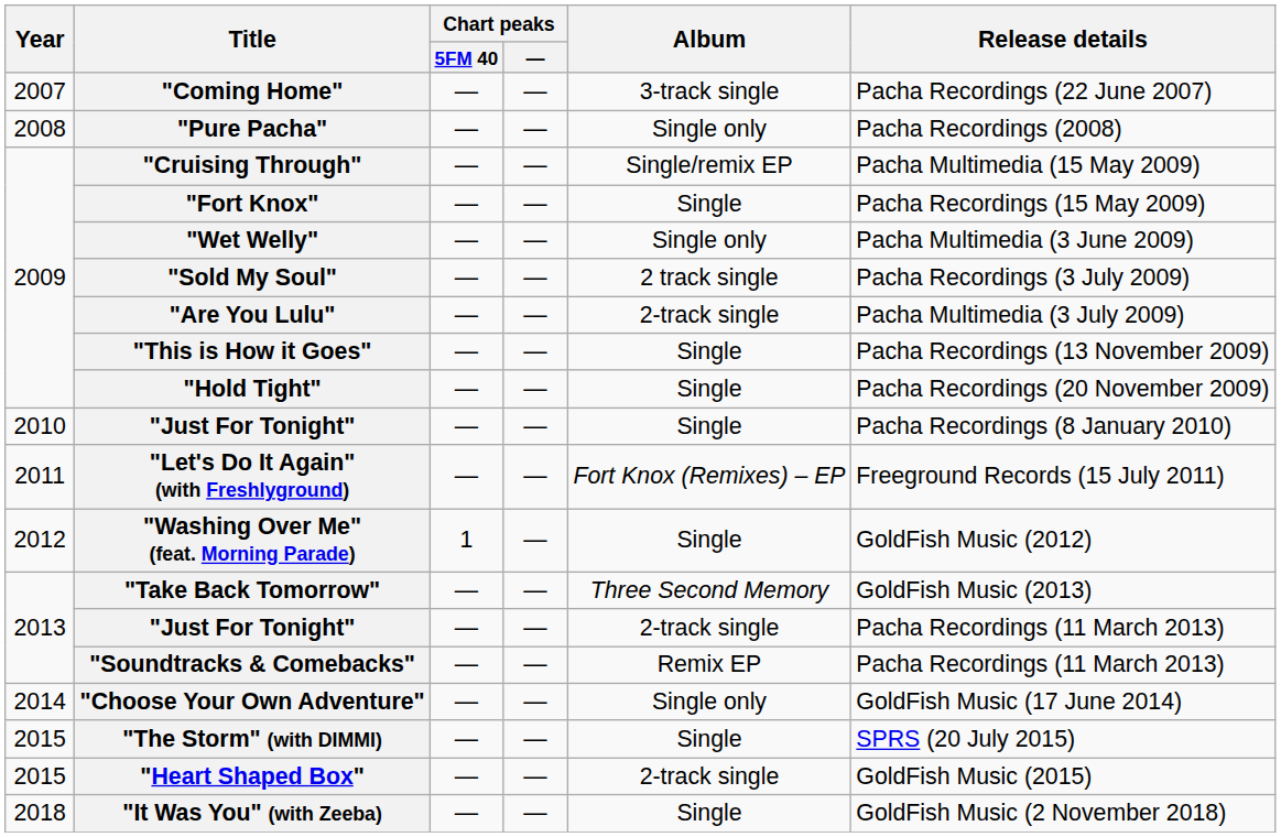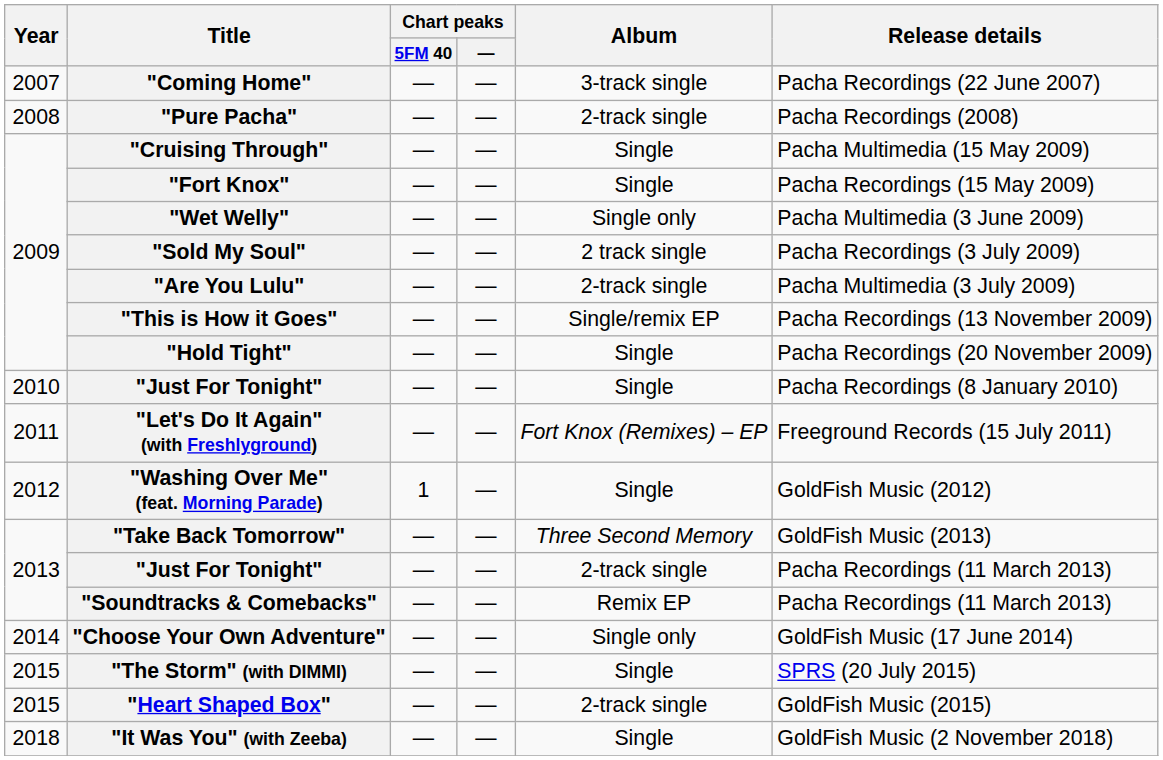 <table class="wikitable plainrowheaders" style="text-align:center;">
 <tr>
 <th scope="col" rowspan="2" style="width:2.5em;">Year</th>
 <th scope="col" rowspan="2">Title</th>
 <th scope="col" colspan="2"><small>Chart peaks</small></th>
 <th scope="col" rowspan="2">Album</th>
 <th scope="col" rowspan="2">Release details</th>
 </tr>
 <tr>
 <th style="font-size:80%;"><a href='#'>5FM</a> 40</th>
 <th style="width:3em;font-size:80%;">—</th>
 </tr>
 <tr>
 <td>2007</td>
 <th scope="row">"Coming Home"</th>
 <td>—</td>
 <td>—</td>
 <td>3-track single</td>
 <td align=left>Pacha Recordings (22 June 2007)</td>
 </tr>
 <tr>
 <td>2008</td>
 <th scope="row">"Pure Pacha"</th>
 <td>—</td>
 <td>—</td>
-<td>Single only</td>
+<td>2-track single</td>
 <td align=left>Pacha Recordings (2008)</td>
 </tr>
 <tr>
 <td rowspan="7">2009</td>
 <th scope="row">"Cruising Through"</th>
 <td>—</td>
 <td>—</td>
-<td>Single/remix EP</td>
+<td>Single</td>
 <td align=left>Pacha Multimedia (15 May 2009)</td>
 </tr>
 <tr>
 <th scope="row">"Fort Knox"</th>
 <td>—</td>
 <td>—</td>
 <td>Single</td>
 <td align=left>Pacha Recordings (15 May 2009)</td>
 </tr>
 <tr>
 <th scope="row">"Wet Welly"</th>
 <td>—</td>
 <td>—</td>
 <td>Single only</td>
 <td align=left>Pacha Multimedia (3 June 2009)</td>
 </tr>
 <tr>
 <th scope="row">"Sold My Soul"</th>
 <td>—</td>
 <td>—</td>
 <td>2 track single</td>
 <td align=left>Pacha Recordings (3 July 2009)</td>
 </tr>
 <tr>
 <th scope="row">"Are You Lulu"</th>
 <td>—</td>
 <td>—</td>
 <td>2-track single</td>
 <td align=left>Pacha Multimedia (3 July 2009)</td>
 </tr>
 <tr>
 <th scope="row">"This is How it Goes"</th>
 <td>—</td>
 <td>—</td>
-<td>Single</td>
+<td>Single/remix EP</td>
 <td align=left>Pacha Recordings (13 November 2009)</td>
 </tr>
 <tr>
 <th scope="row">"Hold Tight"</th>
 <td>—</td>
 <td>—</td>
 <td>Single</td>
 <td align=left>Pacha Recordings (20 November 2009)</td>
 </tr>
 <tr>
 <td>2010</td>
 <th scope="row">"Just For Tonight"</th>
 <td>—</td>
 <td>—</td>
 <td>Single</td>
 <td align=left>Pacha Recordings (8 January 2010)</td>
 </tr>
 <tr>
 <td>2011</td>
 <th scope="row">"Let's Do It Again"<br><small>(with <a href='#'>Freshlyground</a>)</small></th>
 <td>—</td>
 <td>—</td>
 <td><em>Fort Knox (Remixes) – EP</em></td>
 <td align=left>Freeground Records (15 July 2011)</td>
 </tr>
 <tr>
 <td>2012</td>
 <th scope="row">"Washing Over Me"<br><small>(feat. <a href='#'>Morning Parade</a>)</small></th>
 <td>1</td>
 <td>—</td>
 <td>Single</td>
 <td align=left>GoldFish Music (2012)</td>
 </tr>
 <tr>
 <td rowspan="3">2013</td>
 <th scope="row">"Take Back Tomorrow"</th>
 <td>—</td>
 <td>—</td>
 <td><em>Three Second Memory</em></td>
 <td align=left>GoldFish Music (2013)</td>
 </tr>
 <tr>
 <th scope="row">"Just For Tonight"</th>
 <td>—</td>
 <td>—</td>
 <td>2-track single</td>
 <td align=left>Pacha Recordings (11 March 2013)</td>
 </tr>
 <tr>
 <th scope="row">"Soundtracks & Comebacks"</th>
 <td>—</td>
 <td>—</td>
 <td>Remix EP</td>
 <td align=left>Pacha Recordings (11 March 2013)</td>
 </tr>
 <tr>
 <td>2014</td>
 <th scope="row">"Choose Your Own Adventure"</th>
 <td>—</td>
 <td>—</td>
 <td>Single only</td>
 <td align=left>GoldFish Music (17 June 2014)</td>
 </tr>
 <tr>
 <td>2015</td>
 <th scope="row">"The Storm" <small>(with DIMMI)</small></th>
 <td>—</td>
 <td>—</td>
 <td>Single</td>
 <td align=left><a href='#'>SPRS</a> (20 July 2015)</td>
 </tr>
 <tr>
 <td>2015</td>
 <th scope="row">"<a href='#'>Heart Shaped Box</a>"</th>
 <td>—</td>
 <td>—</td>
 <td>2-track single</td>
 <td align=left>GoldFish Music (2015)<br></td>
 </tr>
 <tr>
 <td>2018</td>
 <th scope="row">"It Was You" <small>(with Zeeba)</small></th>
 <td>—</td>
 <td>—</td>
 <td>Single</td>
 <td align=left>GoldFish Music (2 November 2018)</td>
 </tr>
 <tr>
 </tr>
 </table>
